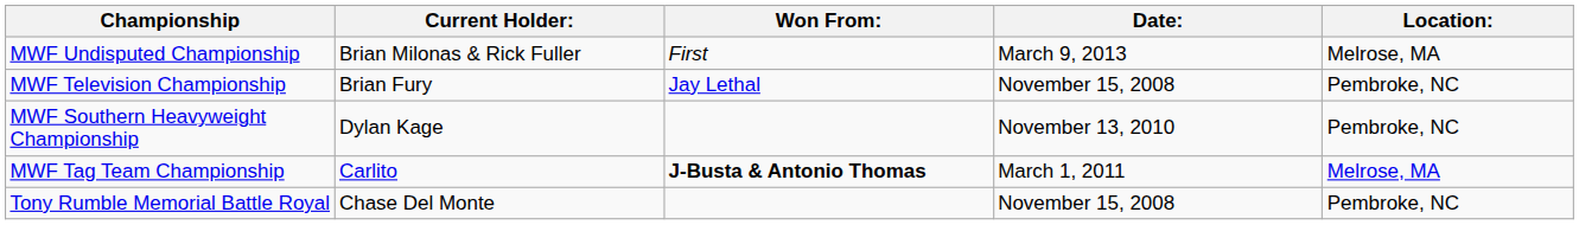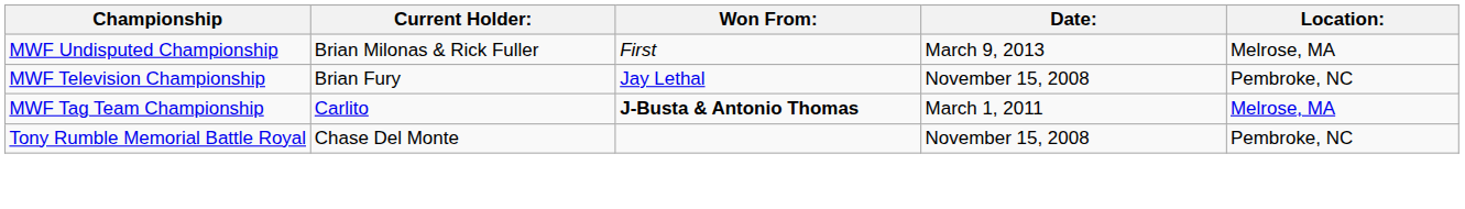 <table class="wikitable">
 <tr>
 <th width=21%>Championship</th>
 <th width=21%>Current Holder:</th>
 <th width=21%>Won From:</th>
 <th width=21%>Date:</th>
 <th width=21%>Location:</th>
 </tr>
 <tr>
 <td><a href='#'>MWF Undisputed Championship</a></td>
 <td>Brian Milonas & Rick Fuller</td>
 <td><em>First</em></td>
 <td>March 9, 2013</td>
 <td>Melrose, MA</td>
 </tr>
 <tr>
 <td><a href='#'>MWF Television Championship</a></td>
 <td>Brian Fury</td>
 <td><a href='#'>Jay Lethal</a></td>
 <td>November 15, 2008</td>
 <td>Pembroke, NC</td>
 </tr>
 <tr>
-<td><a href='#'>MWF Southern Heavyweight Championship</a></td>
-<td>Dylan Kage</td>
-<td></td>
-<td>November 13, 2010</td>
-<td>Pembroke, NC</td>
-</tr>
-<tr>
 <td><a href='#'>MWF Tag Team Championship</a></td>
 <td><a href='#'>Carlito</a></td>
 <td><strong>J-Busta & Antonio Thomas</strong></td>
 <td>March 1, 2011</td>
 <td><a href='#'>Melrose, MA</a></td>
 </tr>
 <tr>
 <td><a href='#'>Tony Rumble Memorial Battle Royal</a></td>
 <td>Chase Del Monte</td>
 <td></td>
 <td>November 15, 2008</td>
 <td>Pembroke, NC</td>
 </tr>
 </table>
